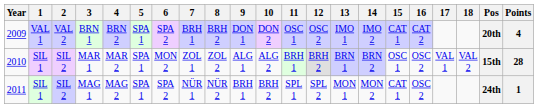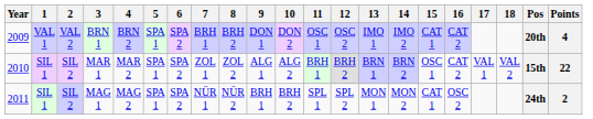 <table class="wikitable" style="text-align:center; font-size:90%">
 <tr>
 <th>Year</th>
 <th>1</th>
 <th>2</th>
 <th>3</th>
 <th>4</th>
 <th>5</th>
 <th>6</th>
 <th>7</th>
 <th>8</th>
 <th>9</th>
 <th>10</th>
 <th>11</th>
 <th>12</th>
 <th>13</th>
 <th>14</th>
 <th>15</th>
 <th>16</th>
 <th>17</th>
 <th>18</th>
 <th>Pos</th>
 <th>Points</th>
 </tr>
 <tr>
 <td><a href='#'>2009</a></td>
 <td style="background:#CFCFFF;"><a href='#'>VAL<br>1</a><br></td>
 <td style="background:#CFCFFF;"><a href='#'>VAL<br>2</a><br></td>
 <td style="background:#DFFFDF;"><a href='#'>BRN<br>1</a><br></td>
 <td style="background:#CFCFFF;"><a href='#'>BRN<br>2</a><br></td>
 <td style="background:#DFFFDF;"><a href='#'>SPA<br>1</a><br></td>
 <td style="background:#EFCFFF;"><a href='#'>SPA<br>2</a><br></td>
 <td style="background:#CFCFFF;"><a href='#'>BRH<br>1</a><br></td>
 <td style="background:#CFCFFF;"><a href='#'>BRH<br>2</a><br></td>
 <td style="background:#CFCFFF;"><a href='#'>DON<br>1</a><br></td>
 <td style="background:#EFCFFF;"><a href='#'>DON<br>2</a><br></td>
 <td style="background:#CFCFFF;"><a href='#'>OSC<br>1</a><br></td>
 <td style="background:#CFCFFF;"><a href='#'>OSC<br>2</a><br></td>
 <td style="background:#CFCFFF;"><a href='#'>IMO<br>1</a><br></td>
 <td style="background:#CFCFFF;"><a href='#'>IMO<br>2</a><br></td>
 <td style="background:#CFCFFF;"><a href='#'>CAT<br>1</a><br></td>
 <td style="background:#CFCFFF;"><a href='#'>CAT<br>2</a><br></td>
 <td></td>
 <td></td>
 <th>20th</th>
 <th>4</th>
 </tr>
 <tr>
 <td><a href='#'>2010</a></td>
 <td style="background:#EFCFFF;"><a href='#'>SIL<br>1</a><br></td>
 <td style="background:#EFCFFF;"><a href='#'>SIL<br>2</a><br></td>
 <td><a href='#'>MAR<br>1</a></td>
 <td><a href='#'>MAR<br>2</a></td>
 <td><a href='#'>SPA<br>1</a></td>
-<td><a href='#'>MON<br>2</a></td>
+<td><a href='#'>SPA<br>2</a></td>
 <td><a href='#'>ZOL<br>1</a></td>
 <td><a href='#'>ZOL<br>2</a></td>
 <td><a href='#'>ALG<br>1</a></td>
 <td><a href='#'>ALG<br>2</a></td>
 <td style="background:#DFFFDF;"><a href='#'>BRH<br>1</a><br></td>
 <td style="background:#DFDFDF;"><a href='#'>BRH<br>2</a><br></td>
 <td style="background:#CFCFFF;"><a href='#'>BRN<br>1</a><br></td>
 <td style="background:#CFCFFF;"><a href='#'>BRN<br>2</a><br></td>
 <td><a href='#'>OSC<br>1</a></td>
-<td><a href='#'>OSC<br>2</a></td>
+<td><a href='#'>CAT<br>2</a></td>
 <td><a href='#'>VAL<br>1</a></td>
 <td><a href='#'>VAL<br>2</a></td>
 <th>15th</th>
-<th>28</th>
+<th>22</th>
 </tr>
 <tr>
 <td><a href='#'>2011</a></td>
 <td style="background:#DFFFDF;"><a href='#'>SIL<br>1</a><br></td>
 <td style="background:#CFCFFF;"><a href='#'>SIL<br>2</a><br></td>
 <td><a href='#'>MAG<br>1</a></td>
 <td><a href='#'>MAG<br>2</a></td>
 <td><a href='#'>SPA<br>1</a></td>
 <td><a href='#'>SPA<br>2</a></td>
 <td><a href='#'>NÜR<br>1</a></td>
 <td><a href='#'>NÜR<br>2</a></td>
 <td><a href='#'>BRH<br>1</a></td>
 <td><a href='#'>BRH<br>2</a></td>
 <td><a href='#'>SPL<br>1</a></td>
 <td><a href='#'>SPL<br>2</a></td>
 <td><a href='#'>MON<br>1</a></td>
 <td><a href='#'>MON<br>2</a></td>
 <td><a href='#'>CAT<br>1</a></td>
 <td><a href='#'>OSC<br>2</a></td>
 <td></td>
 <td></td>
 <th>24th</th>
-<th>1</th>
+<th>2</th>
 </tr>
 </table>
